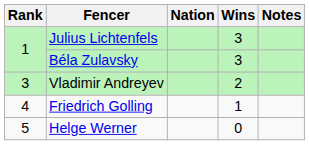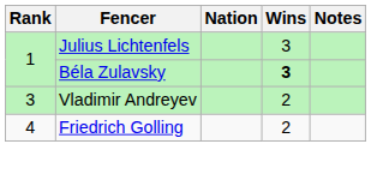 <table class="wikitable sortable" style="text-align:center">
 <tr>
 <th>Rank</th>
 <th>Fencer</th>
 <th>Nation</th>
 <th>Wins</th>
 <th>Notes</th>
 </tr>
 <tr bgcolor=bbf3bb>
 <td rowspan=2>1</td>
 <td align=left><a href='#'>Julius Lichtenfels</a></td>
 <td align=left></td>
 <td>3</td>
 <td></td>
 </tr>
 <tr bgcolor=bbf3bb>
 <td align=left><a href='#'>Béla Zulavsky</a></td>
 <td align=left></td>
-<td>3</td>
+<td><strong>3</strong></td>
 <td></td>
 </tr>
 <tr bgcolor=bbf3bb>
 <td>3</td>
 <td align=left>Vladimir Andreyev</td>
 <td align=left></td>
 <td>2</td>
 <td></td>
 </tr>
 <tr>
 <td>4</td>
 <td align=left><a href='#'>Friedrich Golling</a></td>
 <td align=left></td>
-<td>1</td>
-<td></td>
-</tr>
-<tr>
-<td>5</td>
-<td align=left><a href='#'>Helge Werner</a></td>
-<td align=left></td>
-<td>0</td>
+<td>2</td>
 <td></td>
 </tr>
 </table>
